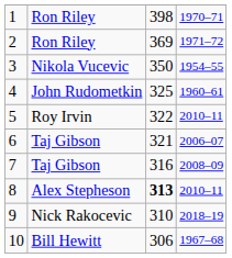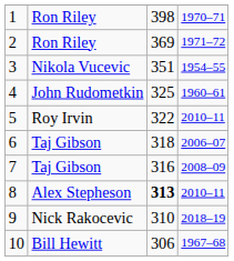 <table class="wikitable">
 <tr>
 </tr>
 <tr>
 <td>1</td>
 <td><a href='#'>Ron Riley</a></td>
 <td>398</td>
 <td style="font-size:80%;"><a href='#'>1970–71</a></td>
 </tr>
 <tr>
 <td>2</td>
 <td><a href='#'>Ron Riley</a></td>
 <td>369</td>
 <td style="font-size:80%;"><a href='#'>1971–72</a></td>
 </tr>
 <tr>
 <td>3</td>
 <td><a href='#'>Nikola Vucevic</a></td>
-<td>350</td>
+<td>351</td>
 <td style="font-size:80%;"><a href='#'>1954–55</a></td>
 </tr>
 <tr>
 <td>4</td>
 <td><a href='#'>John Rudometkin</a></td>
 <td>325</td>
 <td style="font-size:80%;"><a href='#'>1960–61</a></td>
 </tr>
 <tr>
 <td>5</td>
 <td>Roy Irvin</td>
 <td>322</td>
 <td style="font-size:80%;"><a href='#'>2010–11</a></td>
 </tr>
 <tr>
 <td>6</td>
 <td><a href='#'>Taj Gibson</a></td>
-<td>321</td>
+<td>318</td>
 <td style="font-size:80%;"><a href='#'>2006–07</a></td>
 </tr>
 <tr>
 <td>7</td>
 <td><a href='#'>Taj Gibson</a></td>
 <td>316</td>
 <td style="font-size:80%;"><a href='#'>2008–09</a></td>
 </tr>
 <tr>
 <td>8</td>
 <td><a href='#'>Alex Stepheson</a></td>
 <td><strong>313</strong></td>
 <td style="font-size:80%;"><a href='#'>2010–11</a></td>
 </tr>
 <tr>
 <td>9</td>
 <td>Nick Rakocevic</td>
 <td>310</td>
 <td style="font-size:80%;"><a href='#'>2018–19</a></td>
 </tr>
 <tr>
 <td>10</td>
 <td><a href='#'>Bill Hewitt</a></td>
 <td>306</td>
 <td style="font-size:80%;"><a href='#'>1967–68</a></td>
 </tr>
 </table>
